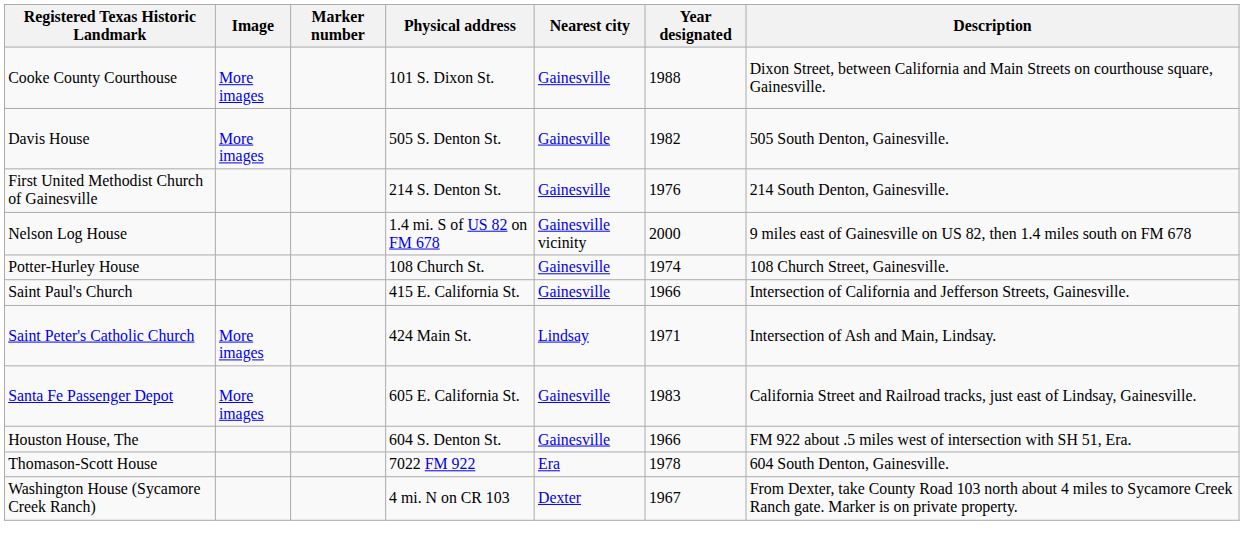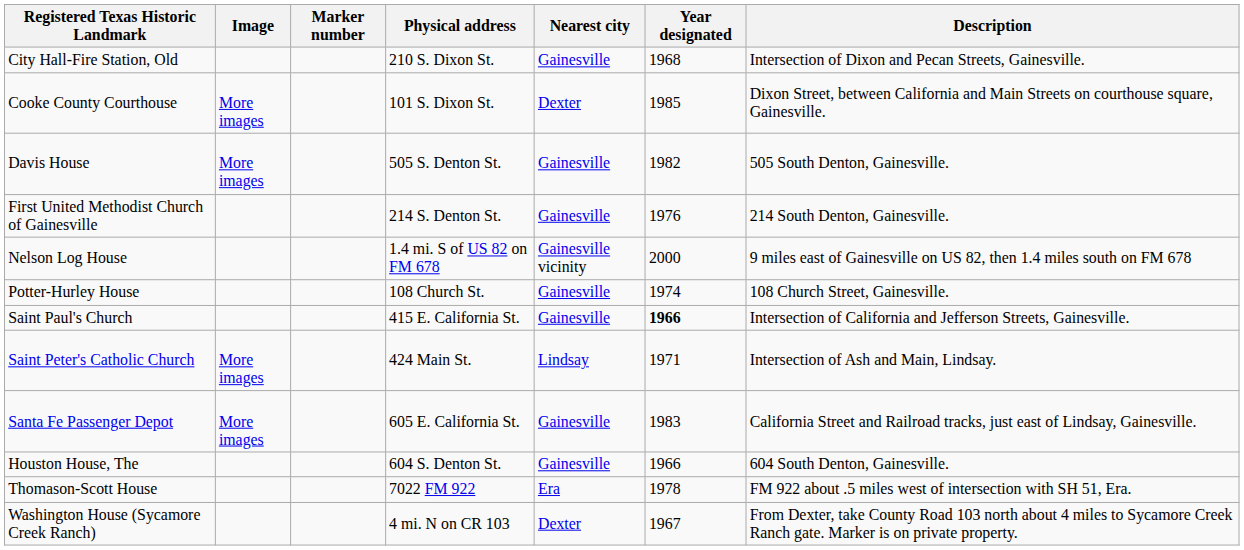 <table class="wikitable sortable">
 <tr>
 <th>Registered Texas Historic Landmark</th>
 <th>Image</th>
 <th>Marker number</th>
 <th>Physical address</th>
 <th>Nearest city</th>
 <th>Year designated</th>
 <th>Description</th>
 </tr>
 <tr>
+<td>City Hall-Fire Station, Old</td>
+<td></td>
+<td></td>
+<td>210 S. Dixon St.<br></td>
+<td><a href='#'>Gainesville</a></td>
+<td>1968</td>
+<td>Intersection of Dixon and Pecan Streets, Gainesville.</td>
+</tr>
+<tr>
 <td>Cooke County Courthouse</td>
 <td><br> <a href='#'>More images</a></td>
 <td></td>
 <td>101 S. Dixon St.<br></td>
-<td><a href='#'>Gainesville</a></td>
-<td>1988</td>
+<td><a href='#'>Dexter</a></td>
+<td>1985</td>
 <td>Dixon Street, between California and Main Streets on courthouse square, Gainesville.</td>
 </tr>
 <tr>
 <td>Davis House</td>
 <td><br> <a href='#'>More images</a></td>
 <td></td>
 <td>505 S. Denton St.<br></td>
 <td><a href='#'>Gainesville</a></td>
 <td>1982</td>
 <td>505 South Denton, Gainesville.</td>
 </tr>
 <tr>
 <td>First United Methodist Church of Gainesville</td>
 <td></td>
 <td></td>
 <td>214 S. Denton St.<br></td>
 <td><a href='#'>Gainesville</a></td>
 <td>1976</td>
 <td>214 South Denton, Gainesville.</td>
 </tr>
 <tr>
 <td>Nelson Log House</td>
 <td></td>
 <td></td>
 <td>1.4 mi. S of <a href='#'>US 82</a> on <a href='#'>FM 678</a><br></td>
 <td><a href='#'>Gainesville</a> vicinity</td>
 <td>2000</td>
 <td>9 miles east of Gainesville on US 82, then 1.4 miles south on FM 678</td>
 </tr>
 <tr>
 <td>Potter-Hurley House</td>
 <td></td>
 <td></td>
 <td>108 Church St.<br></td>
 <td><a href='#'>Gainesville</a></td>
 <td>1974</td>
 <td>108 Church Street, Gainesville.</td>
 </tr>
 <tr>
 <td>Saint Paul's Church</td>
 <td></td>
 <td></td>
 <td>415 E. California St.<br></td>
 <td><a href='#'>Gainesville</a></td>
-<td>1966</td>
+<td><strong>1966</strong></td>
 <td>Intersection of California and Jefferson Streets, Gainesville.</td>
 </tr>
 <tr>
 <td><a href='#'>Saint Peter's Catholic Church</a></td>
 <td><br> <a href='#'>More images</a></td>
 <td></td>
 <td>424 Main St.<br></td>
 <td><a href='#'>Lindsay</a></td>
 <td>1971</td>
 <td>Intersection of Ash and Main, Lindsay.</td>
 </tr>
 <tr>
 <td><a href='#'>Santa Fe Passenger Depot</a></td>
 <td><br> <a href='#'>More images</a></td>
 <td></td>
 <td>605 E. California St.<br></td>
 <td><a href='#'>Gainesville</a></td>
 <td>1983</td>
 <td>California Street and Railroad tracks, just east of Lindsay, Gainesville.</td>
 </tr>
 <tr>
 <td>Houston House, The</td>
 <td></td>
 <td></td>
 <td>604 S. Denton St.<br></td>
 <td><a href='#'>Gainesville</a></td>
 <td>1966</td>
-<td>FM 922 about .5 miles west of intersection with SH 51, Era.</td>
+<td>604 South Denton, Gainesville.</td>
 </tr>
 <tr>
 <td>Thomason-Scott House</td>
 <td></td>
 <td></td>
 <td>7022 <a href='#'>FM 922</a><br></td>
 <td><a href='#'>Era</a></td>
 <td>1978</td>
-<td>604 South Denton, Gainesville.</td>
+<td>FM 922 about .5 miles west of intersection with SH 51, Era.</td>
 </tr>
 <tr>
 <td>Washington House (Sycamore Creek Ranch)</td>
 <td></td>
 <td></td>
 <td>4 mi. N on CR 103<br></td>
 <td><a href='#'>Dexter</a></td>
 <td>1967</td>
 <td>From Dexter, take County Road 103 north about 4 miles to Sycamore Creek Ranch gate. Marker is on private property.</td>
 </tr>
 </table>
